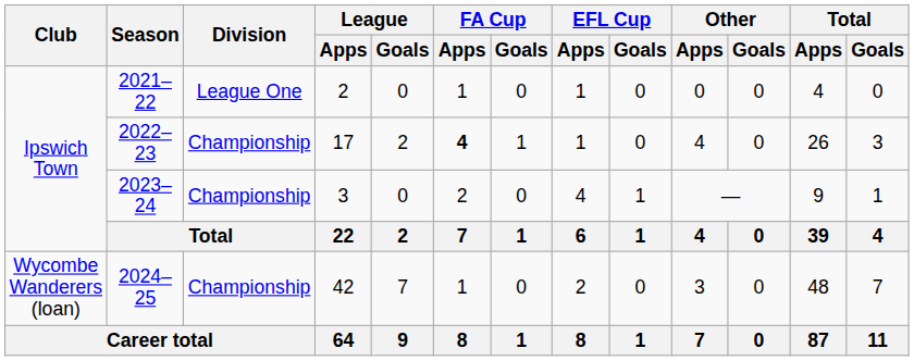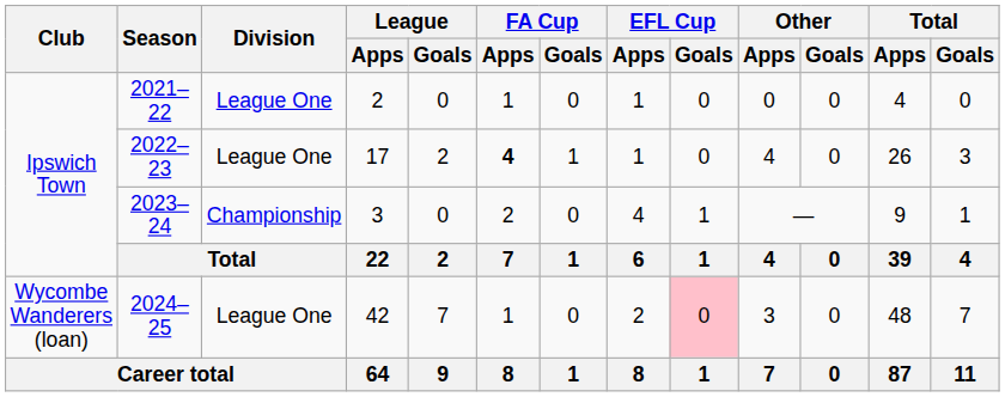 <table class="wikitable" style="text-align:center;">
 <tr>
 <th rowspan="2">Club</th>
 <th rowspan="2">Season</th>
 <th rowspan="2">Division</th>
 <th colspan="2">League</th>
 <th colspan="2"><a href='#'>FA Cup</a></th>
 <th colspan="2"><a href='#'>EFL Cup</a></th>
 <th colspan="2">Other</th>
 <th colspan="2">Total</th>
 </tr>
 <tr>
 <th>Apps</th>
 <th>Goals</th>
 <th>Apps</th>
 <th>Goals</th>
 <th>Apps</th>
 <th>Goals</th>
 <th>Apps</th>
 <th>Goals</th>
 <th>Apps</th>
 <th>Goals</th>
 </tr>
 <tr>
 <td rowspan="4"><a href='#'>Ipswich Town</a></td>
 <td><a href='#'>2021–22</a></td>
 <td><a href='#'>League One</a></td>
 <td>2</td>
 <td>0</td>
 <td>1</td>
 <td>0</td>
 <td>1</td>
 <td>0</td>
 <td>0</td>
 <td>0</td>
 <td>4</td>
 <td>0</td>
 </tr>
 <tr>
 <td><a href='#'>2022–23</a></td>
-<td><a href='#'>Championship</a></td>
+<td>League One</td>
 <td>17</td>
 <td>2</td>
 <td><strong>4</strong></td>
 <td>1</td>
 <td>1</td>
 <td>0</td>
 <td>4</td>
 <td>0</td>
 <td>26</td>
 <td>3</td>
 </tr>
 <tr>
 <td><a href='#'>2023–24</a></td>
 <td><a href='#'>Championship</a></td>
 <td>3</td>
 <td>0</td>
 <td>2</td>
 <td>0</td>
 <td>4</td>
 <td>1</td>
 <td colspan=2>—</td>
 <td>9</td>
 <td>1</td>
 </tr>
 <tr>
 <th colspan=2>Total</th>
 <th>22</th>
 <th>2</th>
 <th>7</th>
 <th>1</th>
 <th>6</th>
 <th>1</th>
 <th>4</th>
 <th>0</th>
 <th>39</th>
 <th>4</th>
 </tr>
 <tr>
 <td><a href='#'>Wycombe Wanderers</a> (loan)</td>
 <td><a href='#'>2024–25</a></td>
-<td><a href='#'>Championship</a></td>
+<td>League One</td>
 <td>42</td>
 <td>7</td>
 <td>1</td>
 <td>0</td>
 <td>2</td>
-<td>0</td>
+<td style="background: pink;">0</td>
 <td>3</td>
 <td>0</td>
 <td>48</td>
 <td>7</td>
 </tr>
 <tr>
 <th colspan="3">Career total</th>
 <th>64</th>
 <th>9</th>
 <th>8</th>
 <th>1</th>
 <th>8</th>
 <th>1</th>
 <th>7</th>
 <th>0</th>
 <th>87</th>
 <th>11</th>
 </tr>
 </table>
